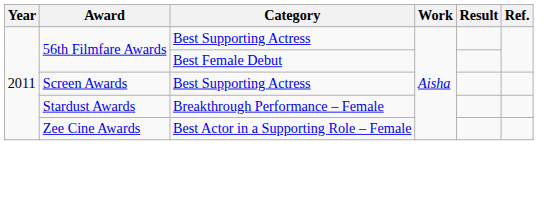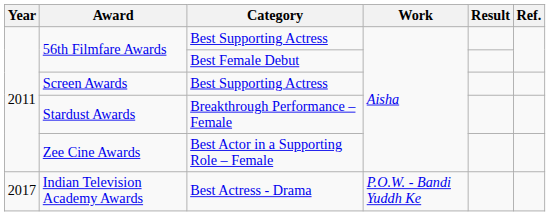 <table class="wikitable">
 <tr>
 <th>Year</th>
 <th>Award</th>
 <th>Category</th>
 <th>Work</th>
 <th>Result</th>
 <th>Ref.</th>
 </tr>
 <tr>
 <td rowspan="5">2011</td>
 <td rowspan="2"><a href='#'>56th Filmfare Awards</a></td>
 <td><a href='#'>Best Supporting Actress</a></td>
 <td rowspan="5"><em><a href='#'>Aisha</a></em></td>
 <td></td>
 <td rowspan="2"></td>
 </tr>
 <tr>
 <td><a href='#'>Best Female Debut</a></td>
 <td></td>
 </tr>
 <tr>
 <td><a href='#'>Screen Awards</a></td>
 <td><a href='#'>Best Supporting Actress</a></td>
 <td></td>
 <td></td>
 </tr>
 <tr>
 <td><a href='#'>Stardust Awards</a></td>
 <td><a href='#'>Breakthrough Performance – Female</a></td>
 <td></td>
 <td></td>
 </tr>
 <tr>
 <td><a href='#'>Zee Cine Awards</a></td>
 <td><a href='#'>Best Actor in a Supporting Role – Female</a></td>
 <td></td>
 <td></td>
 </tr>
+<tr>
+<td>2017</td>
+<td><a href='#'>Indian Television Academy Awards</a></td>
+<td><a href='#'>Best Actress - Drama</a></td>
+<td><em><a href='#'>P.O.W. - Bandi Yuddh Ke</a></em></td>
+<td></td>
+<td></td>
+</tr>
 </table>
